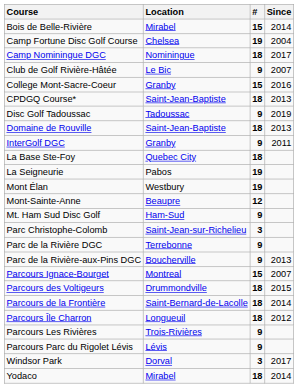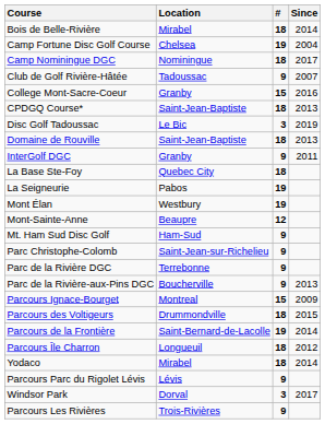 <table class="compact sortable wikitable" style="font-size: 90%">
 <tr>
 <th style="text-align:left;">Course</th>
 <th style="text-align:left;">Location</th>
 <th style="text-align:left;">#</th>
 <th style="text-align:left;">Since</th>
 </tr>
 <tr>
 <td>Bois de Belle-Rivière</td>
 <td><a href='#'>Mirabel</a></td>
-<td style="text-align:right;"><strong>15</strong></td>
+<td style="text-align:right;"><strong>18</strong></td>
 <td style="text-align:right;">2014</td>
 </tr>
 <tr>
 <td>Camp Fortune Disc Golf Course</td>
 <td><a href='#'>Chelsea</a></td>
 <td style="text-align:right;"><strong>19</strong></td>
 <td style="text-align:right;">2004</td>
 </tr>
 <tr>
 <td><a href='#'>Camp Nominingue DGC</a></td>
 <td><a href='#'>Nominingue</a></td>
 <td style="text-align:right;"><strong>18</strong></td>
 <td style="text-align:right;">2017</td>
 </tr>
 <tr>
 <td>Club de Golf Rivière-Hâtée</td>
-<td><a href='#'>Le Bic</a></td>
+<td><a href='#'>Tadoussac</a></td>
 <td style="text-align:right;"><strong>9</strong></td>
 <td style="text-align:right;">2007</td>
 </tr>
 <tr>
 <td>College Mont-Sacre-Coeur</td>
 <td><a href='#'>Granby</a></td>
 <td style="text-align:right;"><strong>15</strong></td>
 <td style="text-align:right;">2016</td>
 </tr>
 <tr>
 <td>CPDGQ Course*</td>
 <td><a href='#'>Saint-Jean-Baptiste</a></td>
 <td style="text-align:right;"><strong>18</strong></td>
 <td style="text-align:right;">2013</td>
 </tr>
 <tr>
 <td>Disc Golf Tadoussac</td>
-<td><a href='#'>Tadoussac</a></td>
-<td style="text-align:right;"><strong>9</strong></td>
+<td><a href='#'>Le Bic</a></td>
+<td style="text-align:right;"><strong>3</strong></td>
 <td style="text-align:right;">2019</td>
 </tr>
 <tr>
 <td><a href='#'>Domaine de Rouville</a></td>
 <td><a href='#'>Saint-Jean-Baptiste</a></td>
 <td style="text-align:right;"><strong>18</strong></td>
 <td style="text-align:right;">2013</td>
 </tr>
 <tr>
 <td><a href='#'>InterGolf DGC</a></td>
 <td><a href='#'>Granby</a></td>
 <td style="text-align:right;"><strong>9</strong></td>
 <td style="text-align:right;">2011</td>
 </tr>
 <tr>
 <td>La Base Ste-Foy</td>
 <td><a href='#'>Quebec City</a></td>
 <td style="text-align:right;"><strong>18</strong></td>
 <td style="text-align:right;"></td>
 </tr>
 <tr>
 <td>La Seigneurie</td>
 <td>Pabos</td>
 <td style="text-align:right;"><strong>19</strong></td>
 <td style="text-align:right;"></td>
 </tr>
 <tr>
 <td>Mont Élan</td>
 <td>Westbury</td>
 <td style="text-align:right;"><strong>19</strong></td>
 <td style="text-align:right;"></td>
 </tr>
 <tr>
 <td>Mont-Sainte-Anne</td>
 <td><a href='#'>Beaupre</a></td>
 <td style="text-align:right;"><strong>12</strong></td>
 <td style="text-align:right;"></td>
 </tr>
 <tr>
 <td>Mt. Ham Sud Disc Golf</td>
 <td><a href='#'>Ham-Sud</a></td>
 <td style="text-align:right;"><strong>9</strong></td>
 <td style="text-align:right;"></td>
 </tr>
 <tr>
 <td>Parc Christophe-Colomb</td>
 <td><a href='#'>Saint-Jean-sur-Richelieu</a></td>
-<td style="text-align:right;"><strong>3</strong></td>
+<td style="text-align:right;"><strong>9</strong></td>
 <td style="text-align:right;"></td>
 </tr>
 <tr>
 <td>Parc de la Rivière DGC</td>
 <td><a href='#'>Terrebonne</a></td>
 <td style="text-align:right;"><strong>9</strong></td>
 <td style="text-align:right;"></td>
 </tr>
 <tr>
 <td>Parc de la Rivière-aux-Pins DGC</td>
 <td><a href='#'>Boucherville</a></td>
 <td style="text-align:right;"><strong>9</strong></td>
 <td style="text-align:right;">2013</td>
 </tr>
 <tr>
 <td><a href='#'>Parcours Ignace-Bourget</a></td>
 <td><a href='#'>Montreal</a></td>
 <td style="text-align:right;"><strong>15</strong></td>
-<td style="text-align:right;">2007</td>
+<td style="text-align:right;">2009</td>
 </tr>
 <tr>
 <td><a href='#'>Parcours des Voltigeurs</a></td>
 <td><a href='#'>Drummondville</a></td>
 <td style="text-align:right;"><strong>18</strong></td>
 <td style="text-align:right;">2015</td>
 </tr>
 <tr>
 <td><a href='#'>Parcours de la Frontière</a></td>
 <td><a href='#'>Saint-Bernard-de-Lacolle</a></td>
-<td style="text-align:right;"><strong>18</strong></td>
+<td style="text-align:right;"><strong>19</strong></td>
 <td style="text-align:right;">2014</td>
 </tr>
 <tr>
 <td><a href='#'>Parcours Île Charron</a></td>
 <td><a href='#'>Longueuil</a></td>
 <td style="text-align:right;"><strong>18</strong></td>
 <td style="text-align:right;">2012</td>
 </tr>
 <tr>
-<td>Parcours Les Rivières</td>
-<td><a href='#'>Trois-Rivières</a></td>
-<td style="text-align:right;"><strong>9</strong></td>
-<td style="text-align:right;"></td>
+<td>Yodaco</td>
+<td><a href='#'>Mirabel</a></td>
+<td style="text-align:right;"><strong>18</strong></td>
+<td style="text-align:right;">2014</td>
 </tr>
 <tr>
 <td>Parcours Parc du Rigolet Lévis</td>
 <td><a href='#'>Lévis</a></td>
 <td style="text-align:right;"><strong>9</strong></td>
 <td style="text-align:right;"></td>
 </tr>
 <tr>
 <td>Windsor Park</td>
 <td><a href='#'>Dorval</a></td>
 <td style="text-align:right;"><strong>3</strong></td>
 <td style="text-align:right;">2017</td>
 </tr>
 <tr>
-<td>Yodaco</td>
-<td><a href='#'>Mirabel</a></td>
-<td style="text-align:right;"><strong>18</strong></td>
-<td style="text-align:right;">2014</td>
+<td>Parcours Les Rivières</td>
+<td><a href='#'>Trois-Rivières</a></td>
+<td style="text-align:right;"><strong>9</strong></td>
+<td style="text-align:right;"></td>
 </tr>
 </table>
